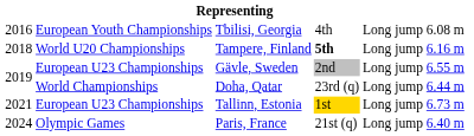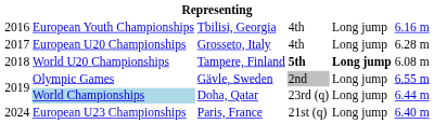 <table>
 <tr>
 <th colspan="6">Representing </th>
 </tr>
 <tr>
 <td>2016</td>
 <td><a href='#'>European Youth Championships</a></td>
 <td><a href='#'>Tbilisi, Georgia</a></td>
 <td>4th</td>
 <td>Long jump</td>
-<td>6.08 m</td>
+<td><a href='#'>6.16 m</a></td>
+</tr>
+<tr>
+<td>2017</td>
+<td><a href='#'>European U20 Championships</a></td>
+<td><a href='#'>Grosseto, Italy</a></td>
+<td>4th</td>
+<td>Long jump</td>
+<td>6.28 m</td>
 </tr>
 <tr>
 <td>2018</td>
 <td><a href='#'>World U20 Championships</a></td>
 <td><a href='#'>Tampere, Finland</a></td>
 <td><strong>5th</strong></td>
-<td>Long jump</td>
-<td><a href='#'>6.16 m</a></td>
+<td><strong>Long jump</strong></td>
+<td>6.08 m</td>
 </tr>
 <tr>
 <td rowspan=2>2019</td>
-<td><a href='#'>European U23 Championships</a></td>
+<td><a href='#'>Olympic Games</a></td>
 <td><a href='#'>Gävle, Sweden</a></td>
 <td bgcolor=silver>2nd</td>
 <td>Long jump</td>
 <td><a href='#'>6.55 m</a></td>
 </tr>
 <tr>
-<td><a href='#'>World Championships</a></td>
+<td style="background: lightblue;"><a href='#'>World Championships</a></td>
 <td><a href='#'>Doha, Qatar</a></td>
 <td>23rd (q)</td>
 <td>Long jump</td>
 <td><a href='#'>6.44 m</a></td>
 </tr>
 <tr>
-<td>2021</td>
+<td>2024</td>
 <td><a href='#'>European U23 Championships</a></td>
-<td><a href='#'>Tallinn, Estonia</a></td>
-<td bgcolor=gold>1st</td>
-<td>Long jump</td>
-<td><a href='#'>6.73 m</a></td>
-</tr>
-<tr>
-<td>2024</td>
-<td><a href='#'>Olympic Games</a></td>
 <td><a href='#'>Paris, France</a></td>
 <td>21st (q)</td>
 <td>Long jump</td>
 <td><a href='#'>6.40 m</a></td>
 </tr>
 </table>
